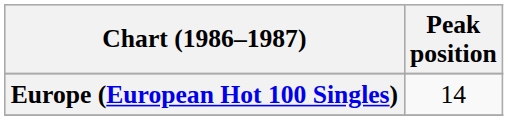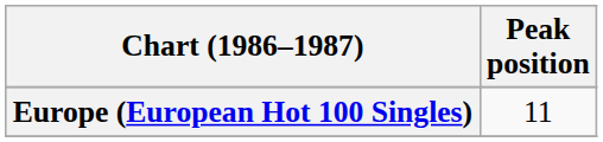 <table class="wikitable sortable plainrowheaders">
 <tr>
 <th scope="col">Chart (1986–1987)</th>
 <th scope="col">Peak<br>position</th>
 </tr>
 <tr>
 </tr>
 <tr>
 </tr>
 <tr>
 <th scope="row">Europe (<a href='#'>European Hot 100 Singles</a>)</th>
-<td style="text-align:center;">14</td>
+<td style="text-align:center;">11</td>
 </tr>
 <tr>
 </tr>
 <tr>
 </tr>
 <tr>
 </tr>
 <tr>
 </tr>
 <tr>
 </tr>
 <tr>
 </tr>
 <tr>
 </tr>
 <tr>
 </tr>
 <tr>
 </tr>
 </table>
